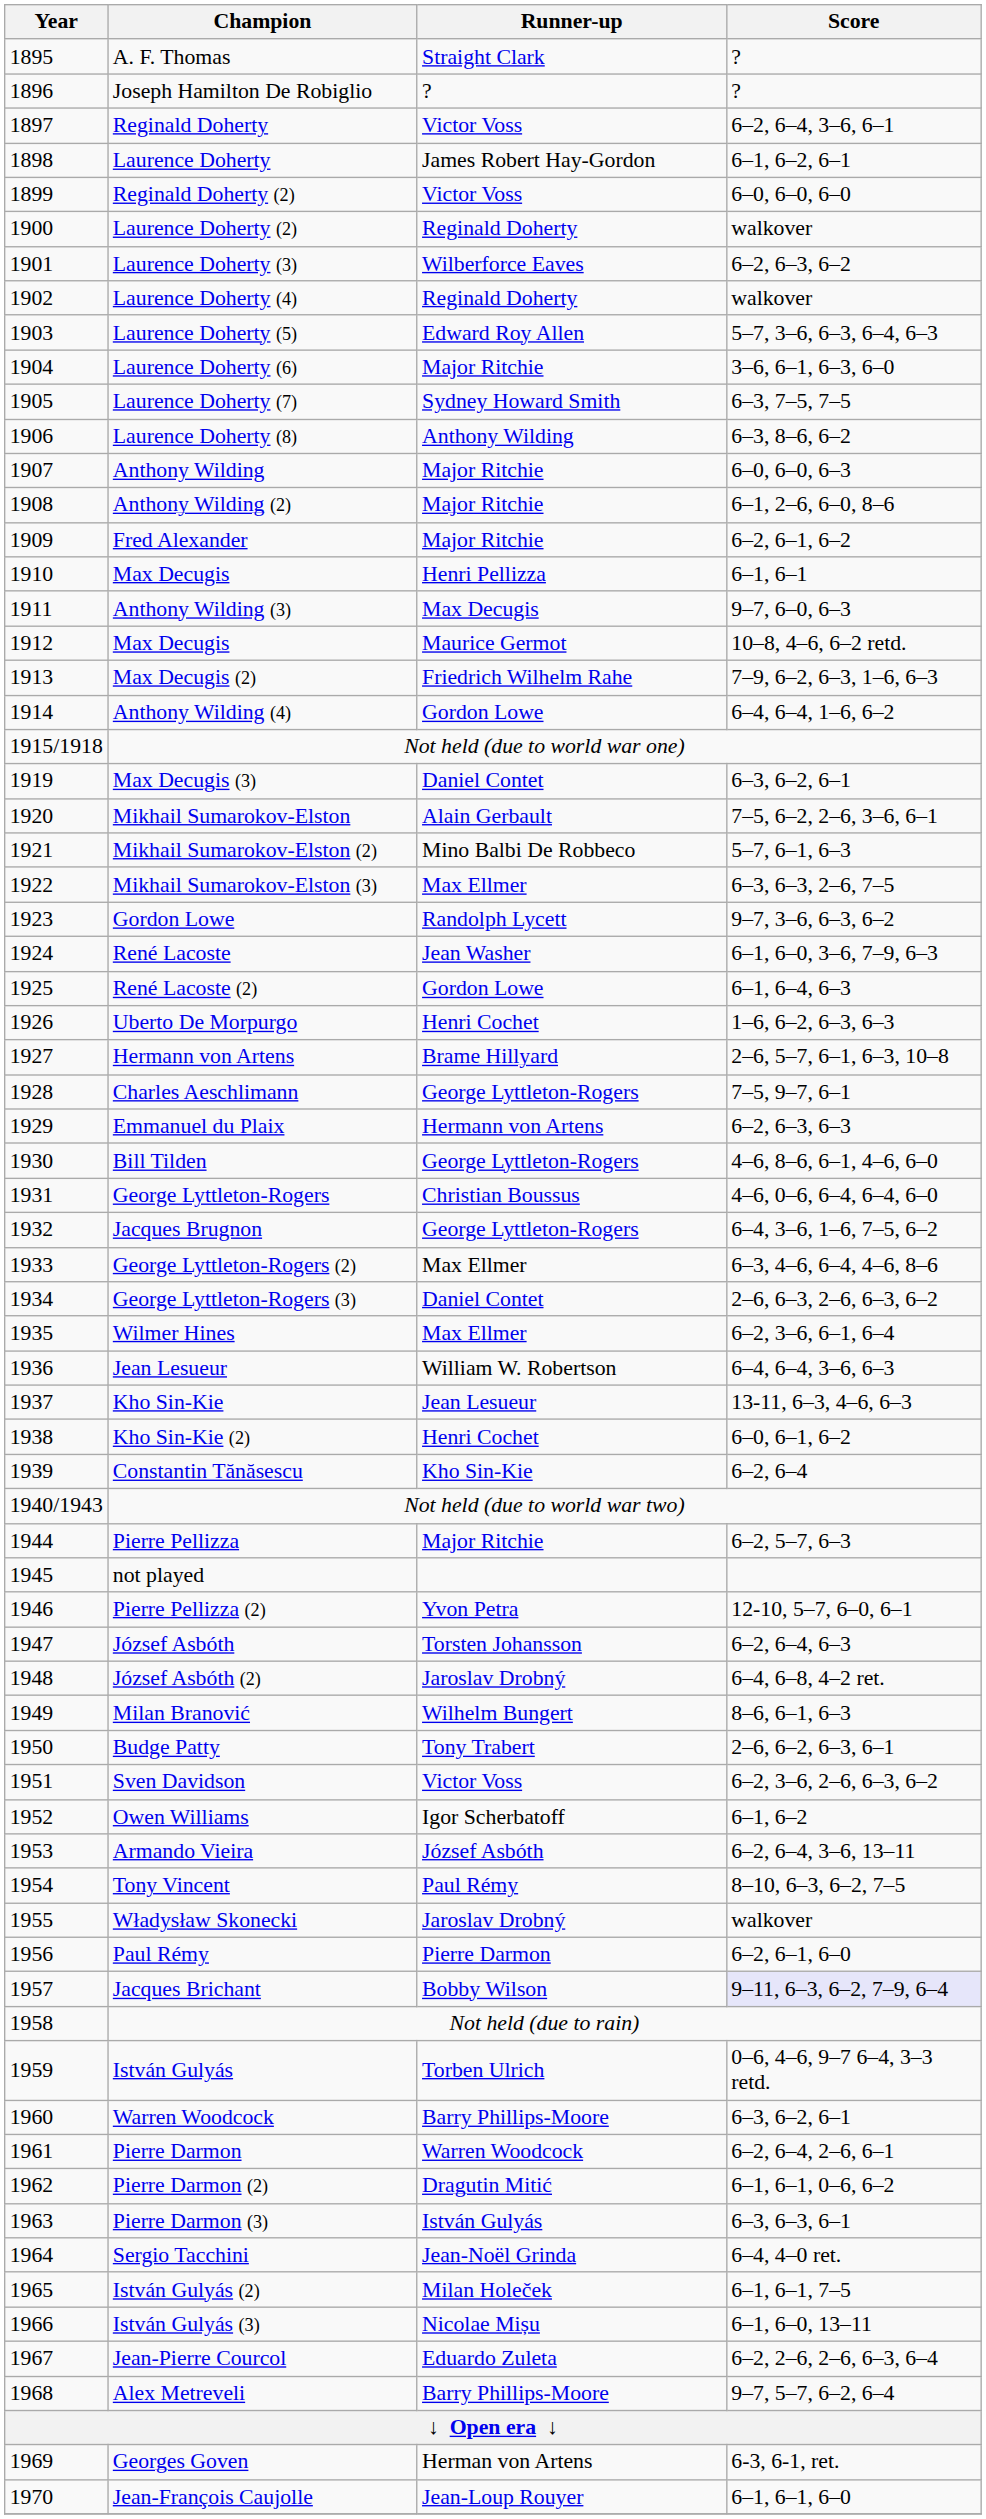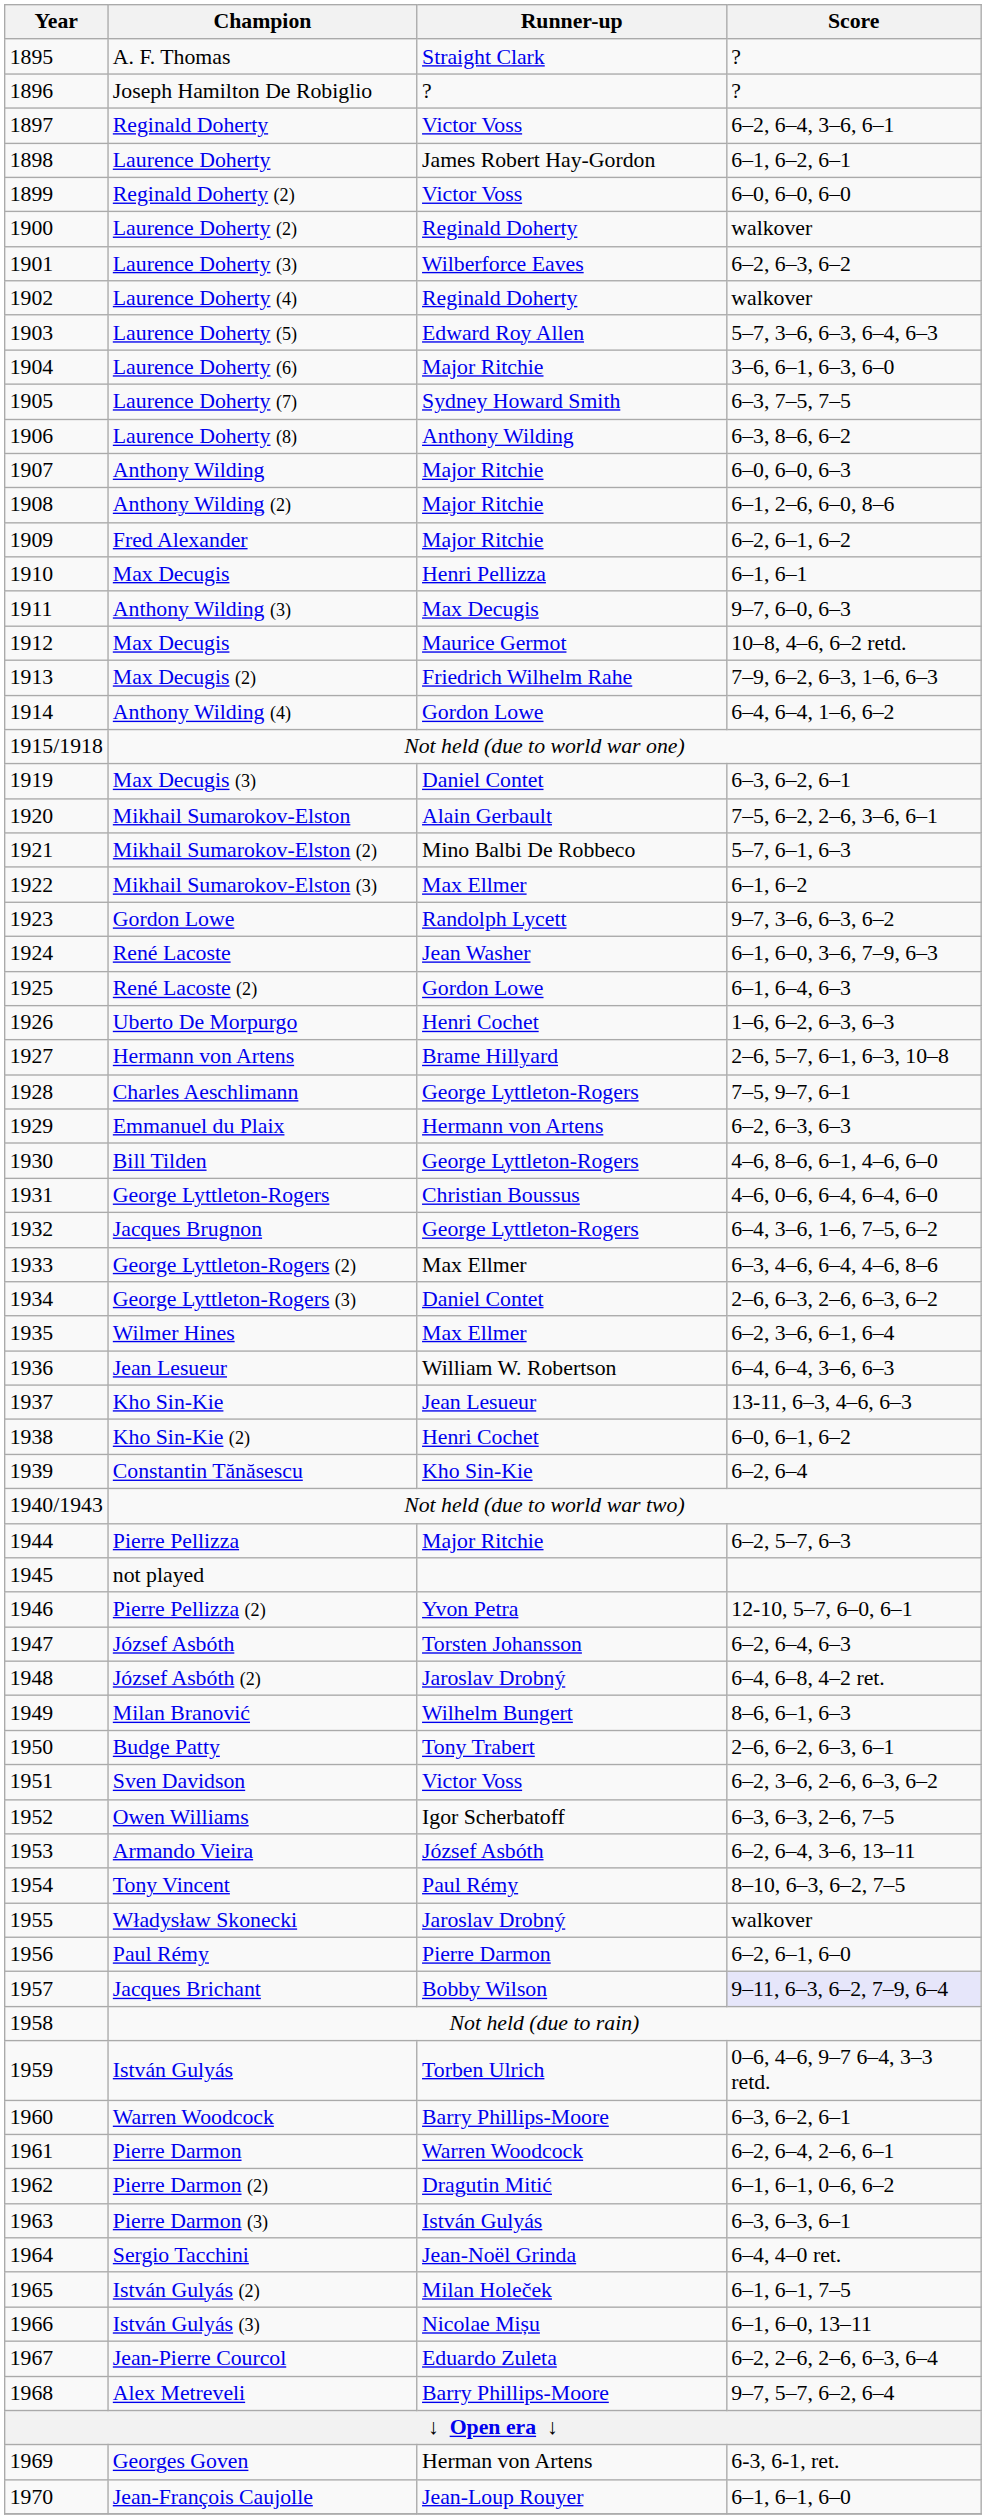 <table class="wikitable">
 <tr>
 <th style="width:60px;">Year</th>
 <th style="width:220px;">Champion</th>
 <th style="width:220px;">Runner-up</th>
 <th style="width:180px;">Score</th>
 </tr>
 <tr>
 <td>1895 </td>
 <td> A. F. Thomas</td>
 <td>  <a href='#'>Straight Clark</a></td>
 <td>?</td>
 </tr>
 <tr>
 <td>1896 </td>
 <td> Joseph Hamilton De Robiglio</td>
 <td>?</td>
 <td>?</td>
 </tr>
 <tr>
 <td>1897 </td>
 <td> <a href='#'>Reginald Doherty</a></td>
 <td> <a href='#'>Victor Voss</a></td>
 <td>6–2, 6–4, 3–6, 6–1</td>
 </tr>
 <tr>
 <td>1898</td>
 <td> <a href='#'>Laurence Doherty</a></td>
 <td> James Robert Hay-Gordon</td>
 <td>6–1, 6–2, 6–1</td>
 </tr>
 <tr>
 <td>1899</td>
 <td> <a href='#'>Reginald Doherty</a> <small>(2)</small></td>
 <td> <a href='#'>Victor Voss</a></td>
 <td>6–0, 6–0, 6–0</td>
 </tr>
 <tr>
 <td>1900</td>
 <td> <a href='#'>Laurence Doherty</a> <small>(2)</small></td>
 <td> <a href='#'>Reginald Doherty</a></td>
 <td>walkover</td>
 </tr>
 <tr>
 <td>1901</td>
 <td> <a href='#'>Laurence Doherty</a> <small>(3)</small></td>
 <td> <a href='#'>Wilberforce Eaves</a></td>
 <td>6–2, 6–3, 6–2</td>
 </tr>
 <tr>
 <td>1902</td>
 <td> <a href='#'>Laurence Doherty</a> <small>(4)</small></td>
 <td> <a href='#'>Reginald Doherty</a></td>
 <td>walkover</td>
 </tr>
 <tr>
 <td>1903 </td>
 <td> <a href='#'>Laurence Doherty</a> <small>(5)</small></td>
 <td> <a href='#'>Edward Roy Allen</a></td>
 <td>5–7, 3–6, 6–3, 6–4, 6–3</td>
 </tr>
 <tr>
 <td>1904 </td>
 <td> <a href='#'>Laurence Doherty</a> <small>(6)</small></td>
 <td> <a href='#'>Major Ritchie</a></td>
 <td>3–6, 6–1, 6–3, 6–0</td>
 </tr>
 <tr>
 <td>1905 </td>
 <td> <a href='#'>Laurence Doherty</a> <small>(7)</small></td>
 <td> <a href='#'>Sydney Howard Smith</a></td>
 <td>6–3, 7–5, 7–5</td>
 </tr>
 <tr>
 <td>1906</td>
 <td> <a href='#'>Laurence Doherty</a> <small>(8)</small></td>
 <td> <a href='#'>Anthony Wilding</a></td>
 <td>6–3, 8–6, 6–2</td>
 </tr>
 <tr>
 <td>1907</td>
 <td> <a href='#'>Anthony Wilding</a></td>
 <td> <a href='#'>Major Ritchie</a></td>
 <td>6–0, 6–0, 6–3</td>
 </tr>
 <tr>
 <td>1908</td>
 <td> <a href='#'>Anthony Wilding</a> <small>(2)</small></td>
 <td> <a href='#'>Major Ritchie</a></td>
 <td>6–1, 2–6, 6–0, 8–6</td>
 </tr>
 <tr>
 <td>1909</td>
 <td> <a href='#'>Fred Alexander</a></td>
 <td> <a href='#'>Major Ritchie</a></td>
 <td>6–2, 6–1, 6–2</td>
 </tr>
 <tr>
 <td>1910 </td>
 <td> <a href='#'>Max Decugis</a></td>
 <td> <a href='#'>Henri Pellizza</a></td>
 <td>6–1, 6–1</td>
 </tr>
 <tr>
 <td>1911</td>
 <td> <a href='#'>Anthony Wilding</a> <small>(3)</small></td>
 <td> <a href='#'>Max Decugis</a></td>
 <td>9–7, 6–0, 6–3</td>
 </tr>
 <tr>
 <td>1912</td>
 <td> <a href='#'>Max Decugis</a></td>
 <td> <a href='#'>Maurice Germot</a></td>
 <td>10–8, 4–6, 6–2 retd.</td>
 </tr>
 <tr>
 <td>1913</td>
 <td> <a href='#'>Max Decugis</a> <small>(2)</small></td>
 <td> <a href='#'>Friedrich Wilhelm Rahe</a></td>
 <td>7–9, 6–2, 6–3, 1–6, 6–3</td>
 </tr>
 <tr>
 <td>1914</td>
 <td> <a href='#'>Anthony Wilding</a> <small>(4)</small></td>
 <td> <a href='#'>Gordon Lowe</a></td>
 <td>6–4, 6–4, 1–6, 6–2</td>
 </tr>
 <tr>
 <td>1915/1918</td>
 <td colspan=4 align=center><em>Not held (due to world war one)</em></td>
 </tr>
 <tr>
 <td>1919</td>
 <td> <a href='#'>Max Decugis</a> <small>(3)</small></td>
 <td> <a href='#'>Daniel Contet</a></td>
 <td>6–3, 6–2, 6–1</td>
 </tr>
 <tr>
 <td>1920 </td>
 <td> <a href='#'>Mikhail Sumarokov-Elston</a></td>
 <td> <a href='#'>Alain Gerbault</a></td>
 <td>7–5, 6–2, 2–6, 3–6, 6–1</td>
 </tr>
 <tr>
 <td>1921 </td>
 <td> <a href='#'>Mikhail Sumarokov-Elston</a> <small>(2)</small></td>
 <td> Mino Balbi De Robbeco</td>
 <td>5–7, 6–1, 6–3</td>
 </tr>
 <tr>
 <td>1922</td>
 <td> <a href='#'>Mikhail Sumarokov-Elston</a> <small>(3)</small></td>
 <td> <a href='#'>Max Ellmer</a></td>
-<td>6–3, 6–3, 2–6, 7–5</td>
+<td>6–1, 6–2</td>
 </tr>
 <tr>
 <td>1923</td>
 <td> <a href='#'>Gordon Lowe</a></td>
 <td> <a href='#'>Randolph Lycett</a></td>
 <td>9–7, 3–6, 6–3, 6–2</td>
 </tr>
 <tr>
 <td>1924</td>
 <td> <a href='#'>René Lacoste</a></td>
 <td> <a href='#'>Jean Washer</a></td>
 <td>6–1, 6–0, 3–6, 7–9, 6–3</td>
 </tr>
 <tr>
 <td>1925 </td>
 <td> <a href='#'>René Lacoste</a> <small>(2)</small></td>
 <td> <a href='#'>Gordon Lowe</a></td>
 <td>6–1, 6–4, 6–3</td>
 </tr>
 <tr>
 <td>1926</td>
 <td> <a href='#'>Uberto De Morpurgo</a></td>
 <td> <a href='#'>Henri Cochet</a></td>
 <td>1–6, 6–2, 6–3, 6–3</td>
 </tr>
 <tr>
 <td>1927</td>
 <td> <a href='#'>Hermann von Artens</a></td>
 <td> <a href='#'>Brame Hillyard</a></td>
 <td>2–6, 5–7, 6–1, 6–3, 10–8</td>
 </tr>
 <tr>
 <td>1928</td>
 <td> <a href='#'>Charles Aeschlimann</a></td>
 <td> <a href='#'>George Lyttleton-Rogers</a></td>
 <td>7–5, 9–7, 6–1</td>
 </tr>
 <tr>
 <td>1929 </td>
 <td> <a href='#'>Emmanuel du Plaix</a></td>
 <td> <a href='#'>Hermann von Artens</a></td>
 <td>6–2, 6–3, 6–3</td>
 </tr>
 <tr>
 <td>1930 </td>
 <td> <a href='#'>Bill Tilden</a></td>
 <td> <a href='#'>George Lyttleton-Rogers</a></td>
 <td>4–6, 8–6, 6–1, 4–6, 6–0</td>
 </tr>
 <tr>
 <td>1931 </td>
 <td> <a href='#'>George Lyttleton-Rogers</a></td>
 <td> <a href='#'>Christian Boussus</a></td>
 <td>4–6, 0–6, 6–4, 6–4, 6–0</td>
 </tr>
 <tr>
 <td>1932</td>
 <td> <a href='#'>Jacques Brugnon</a></td>
 <td> <a href='#'>George Lyttleton-Rogers</a></td>
 <td>6–4, 3–6, 1–6, 7–5, 6–2</td>
 </tr>
 <tr>
 <td>1933</td>
 <td> <a href='#'>George Lyttleton-Rogers</a> <small>(2)</small></td>
 <td> Max Ellmer </td>
 <td>6–3, 4–6, 6–4, 4–6, 8–6</td>
 </tr>
 <tr>
 <td>1934</td>
 <td> <a href='#'>George Lyttleton-Rogers</a> <small>(3)</small></td>
 <td> <a href='#'>Daniel Contet</a></td>
 <td>2–6, 6–3, 2–6, 6–3, 6–2</td>
 </tr>
 <tr>
 <td>1935</td>
 <td> <a href='#'>Wilmer Hines</a></td>
 <td> <a href='#'>Max Ellmer</a></td>
 <td>6–2, 3–6, 6–1, 6–4</td>
 </tr>
 <tr>
 <td>1936</td>
 <td> <a href='#'>Jean Lesueur</a></td>
 <td> William W. Robertson</td>
 <td>6–4, 6–4, 3–6, 6–3</td>
 </tr>
 <tr>
 <td>1937</td>
 <td> <a href='#'>Kho Sin-Kie</a></td>
 <td> <a href='#'>Jean Lesueur</a></td>
 <td>13-11, 6–3, 4–6, 6–3</td>
 </tr>
 <tr>
 <td>1938</td>
 <td> <a href='#'>Kho Sin-Kie</a> <small>(2)</small></td>
 <td> <a href='#'>Henri Cochet</a></td>
 <td>6–0, 6–1, 6–2</td>
 </tr>
 <tr>
 <td>1939</td>
 <td> <a href='#'>Constantin Tănăsescu</a></td>
 <td> <a href='#'>Kho Sin-Kie</a></td>
 <td>6–2, 6–4</td>
 </tr>
 <tr>
 <td>1940/1943</td>
 <td colspan=4 align=center><em>Not held (due to world war two)</em></td>
 </tr>
 <tr>
 <td>1944</td>
 <td> <a href='#'>Pierre Pellizza</a></td>
 <td> <a href='#'>Major Ritchie</a></td>
 <td>6–2, 5–7, 6–3</td>
 </tr>
 <tr>
 <td>1945</td>
 <td>not played</td>
 <td></td>
 <td></td>
 </tr>
 <tr>
 <td>1946</td>
 <td> <a href='#'>Pierre Pellizza</a> <small>(2)</small></td>
 <td> <a href='#'>Yvon Petra</a></td>
 <td>12-10, 5–7, 6–0, 6–1</td>
 </tr>
 <tr>
 <td>1947</td>
 <td> <a href='#'>József Asbóth</a></td>
 <td> <a href='#'>Torsten Johansson</a></td>
 <td>6–2, 6–4, 6–3</td>
 </tr>
 <tr>
 <td>1948</td>
 <td> <a href='#'>József Asbóth</a> <small>(2)</small></td>
 <td> <a href='#'>Jaroslav Drobný</a></td>
 <td>6–4, 6–8, 4–2 ret.</td>
 </tr>
 <tr>
 <td>1949</td>
 <td> <a href='#'>Milan Branović</a></td>
 <td> <a href='#'>Wilhelm Bungert</a></td>
 <td>8–6, 6–1, 6–3</td>
 </tr>
 <tr>
 <td>1950</td>
 <td> <a href='#'>Budge Patty</a></td>
 <td> <a href='#'>Tony Trabert</a></td>
 <td>2–6, 6–2, 6–3, 6–1</td>
 </tr>
 <tr>
 <td>1951</td>
 <td> <a href='#'>Sven Davidson</a></td>
 <td> <a href='#'>Victor Voss</a></td>
 <td>6–2, 3–6, 2–6, 6–3, 6–2</td>
 </tr>
 <tr>
 <td>1952</td>
 <td> <a href='#'>Owen Williams</a></td>
 <td> Igor Scherbatoff</td>
-<td>6–1, 6–2</td>
+<td>6–3, 6–3, 2–6, 7–5</td>
 </tr>
 <tr>
 <td>1953</td>
 <td> <a href='#'>Armando Vieira</a></td>
 <td> <a href='#'>József Asbóth</a></td>
 <td>6–2, 6–4, 3–6, 13–11</td>
 </tr>
 <tr>
 <td>1954</td>
 <td> <a href='#'>Tony Vincent</a></td>
 <td> <a href='#'>Paul Rémy</a></td>
 <td>8–10, 6–3, 6–2, 7–5</td>
 </tr>
 <tr>
 <td>1955</td>
 <td> <a href='#'>Władysław Skonecki</a></td>
 <td> <a href='#'>Jaroslav Drobný</a></td>
 <td>walkover</td>
 </tr>
 <tr>
 <td>1956</td>
 <td> <a href='#'>Paul Rémy</a></td>
 <td> <a href='#'>Pierre Darmon</a></td>
 <td>6–2, 6–1, 6–0</td>
 </tr>
 <tr>
 <td>1957</td>
 <td> <a href='#'>Jacques Brichant</a></td>
 <td> <a href='#'>Bobby Wilson</a></td>
 <td style="background: lavender;">9–11, 6–3, 6–2, 7–9, 6–4</td>
 </tr>
 <tr>
 <td>1958</td>
 <td colspan=4 align=center><em>Not held (due to rain)</em></td>
 </tr>
 <tr>
 <td>1959</td>
 <td> <a href='#'>István Gulyás</a></td>
 <td> <a href='#'>Torben Ulrich</a></td>
 <td>0–6, 4–6, 9–7 6–4, 3–3 retd.</td>
 </tr>
 <tr>
 <td>1960</td>
 <td> <a href='#'>Warren Woodcock</a></td>
 <td> <a href='#'>Barry Phillips-Moore</a></td>
 <td>6–3, 6–2, 6–1</td>
 </tr>
 <tr>
 <td>1961</td>
 <td> <a href='#'>Pierre Darmon</a></td>
 <td> <a href='#'>Warren Woodcock</a></td>
 <td>6–2, 6–4, 2–6, 6–1</td>
 </tr>
 <tr>
 <td>1962</td>
 <td> <a href='#'>Pierre Darmon</a> <small>(2)</small></td>
 <td> <a href='#'>Dragutin Mitić</a></td>
 <td>6–1, 6–1, 0–6, 6–2</td>
 </tr>
 <tr>
 <td>1963</td>
 <td> <a href='#'>Pierre Darmon</a> <small>(3)</small></td>
 <td> <a href='#'>István Gulyás</a></td>
 <td>6–3, 6–3, 6–1</td>
 </tr>
 <tr>
 <td>1964</td>
 <td> <a href='#'>Sergio Tacchini</a></td>
 <td> <a href='#'>Jean-Noël Grinda</a></td>
 <td>6–4, 4–0 ret.</td>
 </tr>
 <tr>
 <td>1965</td>
 <td> <a href='#'>István Gulyás</a> <small>(2)</small></td>
 <td> <a href='#'>Milan Holeček</a></td>
 <td>6–1, 6–1, 7–5</td>
 </tr>
 <tr>
 <td>1966</td>
 <td> <a href='#'>István Gulyás</a> <small>(3)</small></td>
 <td> <a href='#'>Nicolae Mișu</a></td>
 <td>6–1, 6–0, 13–11</td>
 </tr>
 <tr>
 <td>1967</td>
 <td> <a href='#'>Jean-Pierre Courcol</a></td>
 <td> <a href='#'>Eduardo Zuleta</a></td>
 <td>6–2, 2–6, 2–6, 6–3, 6–4</td>
 </tr>
 <tr>
 <td>1968</td>
 <td> <a href='#'>Alex Metreveli</a></td>
 <td> <a href='#'>Barry Phillips-Moore</a></td>
 <td>9–7, 5–7, 6–2, 6–4</td>
 </tr>
 <tr>
 <th colspan=5 align=center>↓  <a href='#'>Open era</a>  ↓</th>
 </tr>
 <tr>
 <td>1969</td>
 <td> <a href='#'>Georges Goven</a></td>
 <td> Herman von Artens</td>
 <td>6-3, 6-1, ret.</td>
 </tr>
 <tr>
 <td>1970</td>
 <td> <a href='#'>Jean-François Caujolle</a></td>
 <td> <a href='#'>Jean-Loup Rouyer</a></td>
 <td>6–1, 6–1, 6–0</td>
 </tr>
 <tr>
 </tr>
 </table>
